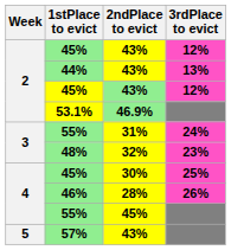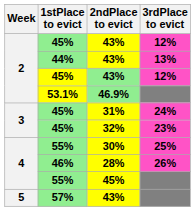 <table class="wikitable" style="margin:1em auto; text-align:center">
 <tr>
 <th>Week</th>
 <th>1stPlace<br>to evict</th>
 <th>2ndPlace<br>to evict</th>
 <th>3rdPlace<br>to evict</th>
 </tr>
 <tr>
 <th rowspan="4">2</th>
 <td bgcolor="lightgreen"><strong>45%</strong></td>
 <td bgcolor="yellow"><strong>43%</strong></td>
 <td bgcolor="#ff53c6"><strong>12%</strong></td>
 </tr>
 <tr>
 <td bgcolor="lightgreen"><strong>44%</strong></td>
 <td bgcolor="yellow"><strong>43%</strong></td>
 <td bgcolor="#ff53c6"><strong>13%</strong></td>
 </tr>
 <tr>
 <td bgcolor="yellow"><strong>45%</strong></td>
 <td bgcolor="lightgreen"><strong>43%</strong></td>
 <td bgcolor="#ff53c6"><strong>12%</strong></td>
 </tr>
 <tr>
 <td bgcolor="yellow"><strong>53.1%</strong></td>
 <td bgcolor="lightgreen"><strong>46.9%</strong></td>
 <td bgcolor="grey"></td>
 </tr>
 <tr>
 <th rowspan="2">3</th>
-<td bgcolor="lightgreen"><strong>55%</strong></td>
+<td bgcolor="lightgreen"><strong>45%</strong></td>
 <td bgcolor="yellow"><strong>31%</strong></td>
 <td bgcolor="#ff53c6"><strong>24%</strong></td>
 </tr>
 <tr>
-<td bgcolor="lightgreen"><strong>48%</strong></td>
+<td bgcolor="lightgreen"><strong>45%</strong></td>
 <td bgcolor="yellow"><strong>32%</strong></td>
 <td bgcolor="#ff53c6"><strong>23%</strong></td>
 </tr>
 <tr>
 <th rowspan="3">4</th>
-<td bgcolor="lightgreen"><strong>45%</strong></td>
+<td bgcolor="lightgreen"><strong>55%</strong></td>
 <td bgcolor="yellow"><strong>30%</strong></td>
 <td bgcolor="#ff53c6"><strong>25%</strong></td>
 </tr>
 <tr>
 <td bgcolor="lightgreen"><strong>46%</strong></td>
 <td bgcolor="yellow"><strong>28%</strong></td>
 <td bgcolor="#ff53c6"><strong>26%</strong></td>
 </tr>
 <tr>
 <td bgcolor="lightgreen"><strong>55%</strong></td>
 <td bgcolor="yellow"><strong>45%</strong></td>
 <td bgcolor="grey"></td>
 </tr>
 <tr>
 <th>5</th>
 <td bgcolor="lightgreen"><strong>57%</strong></td>
 <td bgcolor="yellow"><strong>43%</strong></td>
 <td bgcolor="grey"></td>
 </tr>
 </table>
